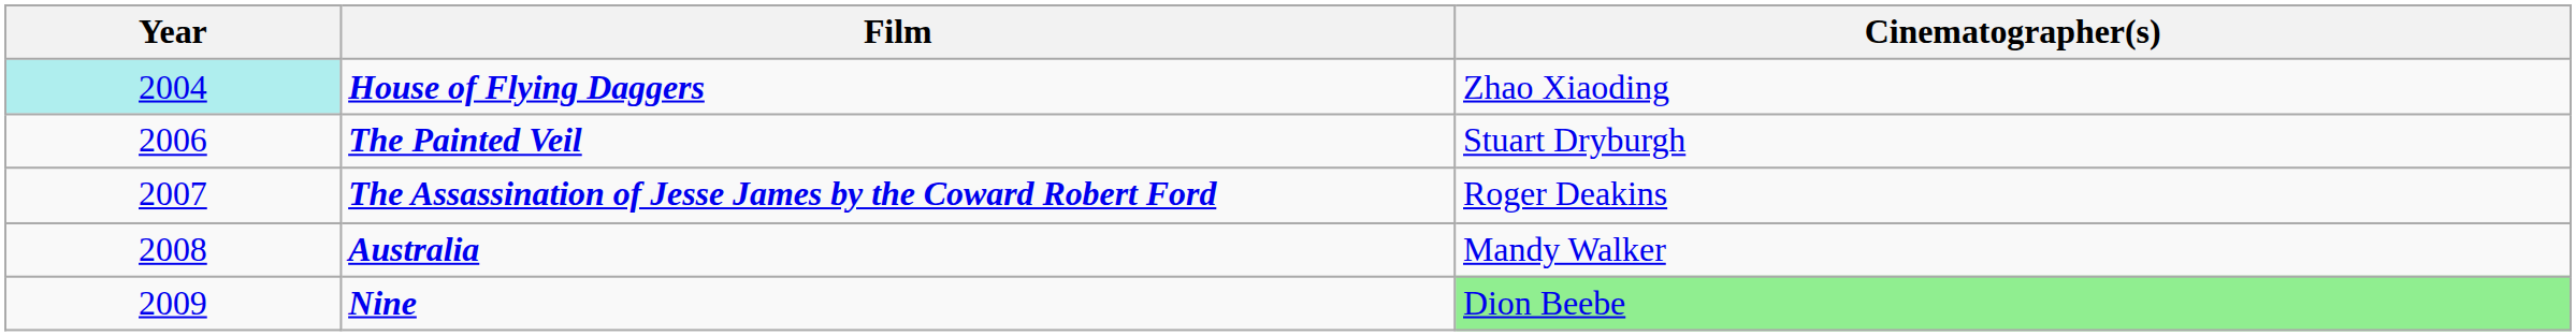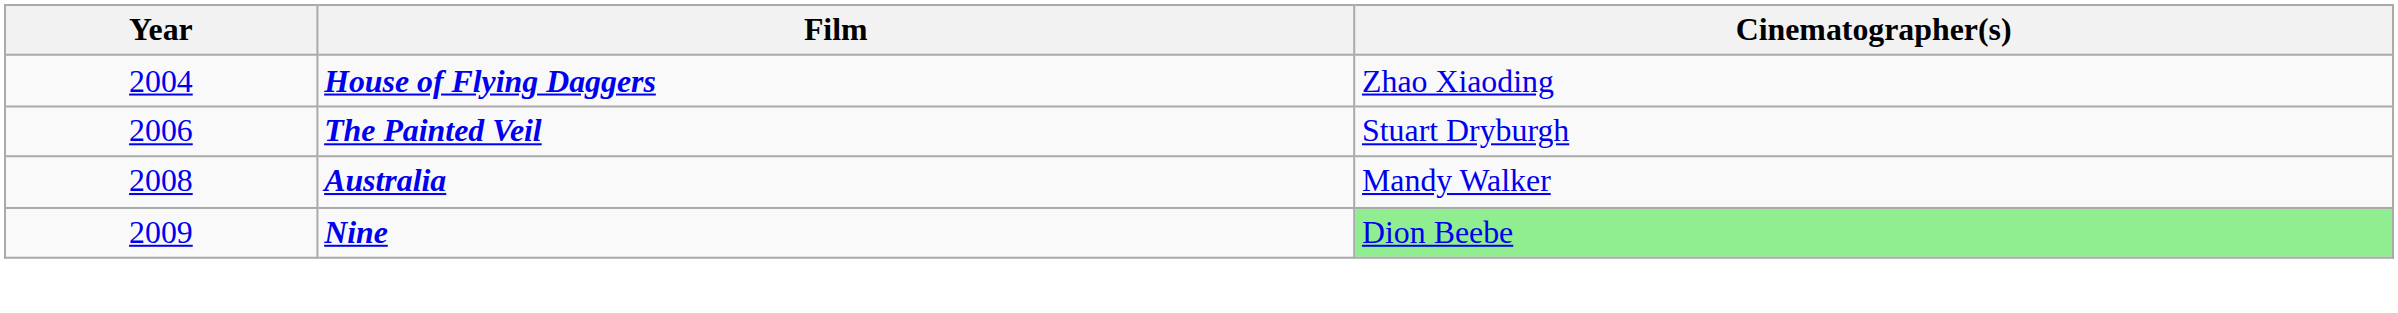 <table class="wikitable" width="95%" cellpadding="5">
 <tr>
 <th width="100"><strong>Year</strong></th>
 <th width="350"><strong>Film</strong></th>
 <th width="350"><strong>Cinematographer(s)</strong></th>
 </tr>
 <tr>
-<td align="center" style="background: paleturquoise;"><a href='#'>2004</a></td>
+<td align="center"><a href='#'>2004</a></td>
 <td><strong><em><a href='#'>House of Flying Daggers</a></em></strong></td>
 <td><a href='#'>Zhao Xiaoding</a></td>
 </tr>
 <tr>
 <td align="center"><a href='#'>2006</a></td>
 <td><strong><em><a href='#'>The Painted Veil</a></em></strong></td>
 <td><a href='#'>Stuart Dryburgh</a></td>
-</tr>
-<tr>
-<td align="center"><a href='#'>2007</a></td>
-<td><strong><em><a href='#'>The Assassination of Jesse James by the Coward Robert Ford</a></em></strong></td>
-<td><a href='#'>Roger Deakins</a></td>
 </tr>
 <tr>
 <td align="center"><a href='#'>2008</a></td>
 <td><strong><em><a href='#'>Australia</a></em></strong></td>
 <td><a href='#'>Mandy Walker</a></td>
 </tr>
 <tr>
 <td align="center"><a href='#'>2009</a></td>
 <td><strong><em><a href='#'>Nine</a></em></strong></td>
 <td style="background: lightgreen;"><a href='#'>Dion Beebe</a></td>
 </tr>
 </table>
